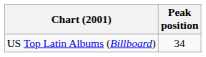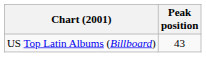 <table class="wikitable">
 <tr>
 <th>Chart (2001)</th>
 <th>Peak<br>position</th>
 </tr>
 <tr>
 <td>US <a href='#'>Top Latin Albums</a> (<a href='#'><em>Billboard</em></a>)</td>
-<td align="center">34</td>
+<td align="center">43</td>
 </tr>
 </table>
